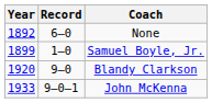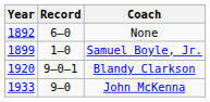 <table class="wikitable">
 <tr>
 <th>Year</th>
 <th>Record</th>
 <th>Coach</th>
 </tr>
 <tr align="center">
 <td><a href='#'>1892</a></td>
 <td>6–0</td>
 <td>None</td>
 </tr>
 <tr align="center">
 <td><a href='#'>1899</a></td>
 <td>1–0</td>
 <td><a href='#'>Samuel Boyle, Jr.</a></td>
 </tr>
 <tr align="center">
 <td><a href='#'>1920</a></td>
-<td>9–0</td>
+<td>9–0–1</td>
 <td><a href='#'>Blandy Clarkson</a></td>
 </tr>
 <tr align="center">
 <td><a href='#'>1933</a></td>
-<td>9–0–1</td>
+<td>9–0</td>
 <td><a href='#'>John McKenna</a></td>
 </tr>
 </table>
